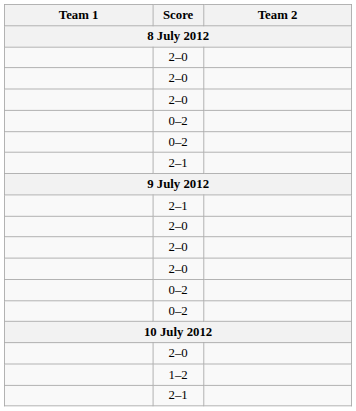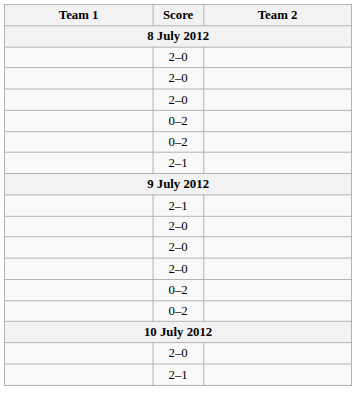 <table class="wikitable" style="text-align: center; font-size:90% ">
 <tr>
 <th align="right" width="160">Team 1</th>
 <th width="50">Score</th>
 <th align="left" width="160">Team 2</th>
 </tr>
 <tr>
 <th colspan=3>8 July 2012</th>
 </tr>
 <tr>
 <td align=right><strong></strong></td>
 <td align=center>2–0</td>
 <td align=left></td>
 </tr>
 <tr>
 <td align=right><strong></strong></td>
 <td align=center>2–0</td>
 <td align=left></td>
 </tr>
 <tr>
 <td align=right><strong></strong></td>
 <td align=center>2–0</td>
 <td align=left></td>
 </tr>
 <tr>
 <td align=right></td>
 <td align=center>0–2</td>
 <td align=left><strong></strong></td>
 </tr>
 <tr>
 <td align=right></td>
 <td align=center>0–2</td>
 <td align=left><strong></strong></td>
 </tr>
 <tr>
 <td align=right><strong></strong></td>
 <td align=center>2–1</td>
 <td align=left></td>
 </tr>
 <tr>
 <th colspan=3>9 July 2012</th>
 </tr>
 <tr>
 <td align=right><strong></strong></td>
 <td align=center>2–1</td>
 <td align=left></td>
 </tr>
 <tr>
 <td align=right><strong></strong></td>
 <td align=center>2–0</td>
 <td align=left></td>
 </tr>
 <tr>
 <td align=right><strong></strong></td>
 <td align=center>2–0</td>
 <td align=left></td>
 </tr>
 <tr>
 <td align=right><strong></strong></td>
 <td align=center>2–0</td>
 <td align=left></td>
 </tr>
 <tr>
 <td align=right></td>
 <td align=center>0–2</td>
 <td align=left><strong></strong></td>
 </tr>
 <tr>
 <td align=right></td>
 <td align=center>0–2</td>
 <td align=left><strong></strong></td>
 </tr>
 <tr>
 <th colspan=3>10 July 2012</th>
 </tr>
 <tr>
 <td align=right><strong></strong></td>
 <td align=center>2–0</td>
 <td align=left></td>
 </tr>
 <tr>
-<td align=right></td>
-<td align=center>1–2</td>
-<td align=left><strong></strong></td>
-</tr>
-<tr>
 <td align=right><strong></strong></td>
 <td align=center>2–1</td>
 <td align=left></td>
 </tr>
 </table>
